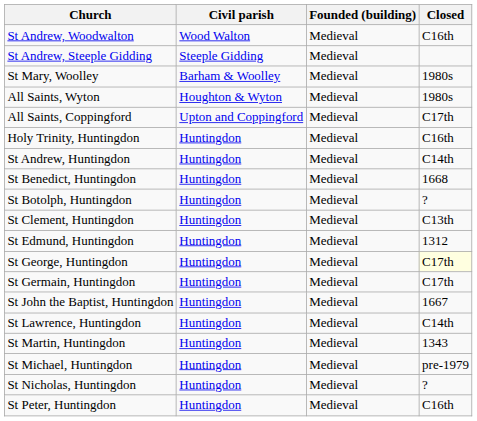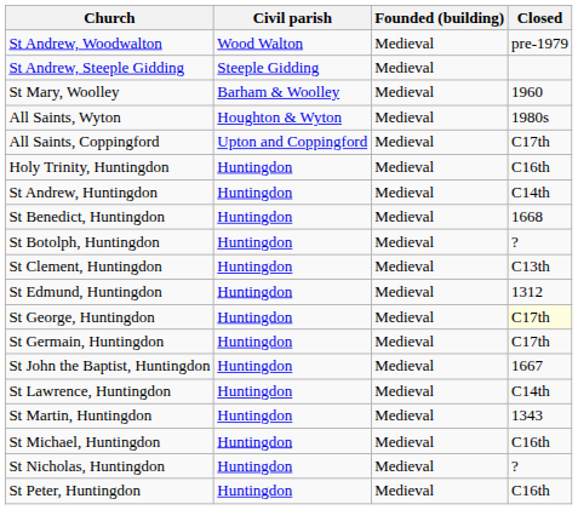 <table class="wikitable sortable">
 <tr>
 <th scope="col">Church</th>
 <th>Civil parish</th>
 <th>Founded (building)</th>
 <th>Closed</th>
 </tr>
 <tr>
 <td><a href='#'>St Andrew, Woodwalton</a></td>
 <td><a href='#'>Wood Walton</a></td>
 <td>Medieval</td>
-<td>C16th</td>
+<td>pre-1979</td>
 </tr>
 <tr>
 <td><a href='#'>St Andrew, Steeple Gidding</a></td>
 <td><a href='#'>Steeple Gidding</a></td>
 <td>Medieval</td>
 <td></td>
 </tr>
 <tr>
 <td>St Mary, Woolley</td>
 <td><a href='#'>Barham & Woolley</a></td>
 <td>Medieval</td>
-<td>1980s</td>
+<td>1960</td>
 </tr>
 <tr>
 <td>All Saints, Wyton</td>
 <td><a href='#'>Houghton & Wyton</a></td>
 <td>Medieval</td>
 <td>1980s</td>
 </tr>
 <tr>
 <td>All Saints, Coppingford</td>
 <td><a href='#'>Upton and Coppingford</a></td>
 <td>Medieval</td>
 <td>C17th</td>
 </tr>
 <tr>
 <td>Holy Trinity, Huntingdon</td>
 <td><a href='#'>Huntingdon</a></td>
 <td>Medieval</td>
 <td>C16th</td>
 </tr>
 <tr>
 <td>St Andrew, Huntingdon</td>
 <td><a href='#'>Huntingdon</a></td>
 <td>Medieval</td>
 <td>C14th</td>
 </tr>
 <tr>
 <td>St Benedict, Huntingdon</td>
 <td><a href='#'>Huntingdon</a></td>
 <td>Medieval</td>
 <td>1668</td>
 </tr>
 <tr>
 <td>St Botolph, Huntingdon</td>
 <td><a href='#'>Huntingdon</a></td>
 <td>Medieval</td>
 <td>?</td>
 </tr>
 <tr>
 <td>St Clement, Huntingdon</td>
 <td><a href='#'>Huntingdon</a></td>
 <td>Medieval</td>
 <td>C13th</td>
 </tr>
 <tr>
 <td>St Edmund, Huntingdon</td>
 <td><a href='#'>Huntingdon</a></td>
 <td>Medieval</td>
 <td>1312</td>
 </tr>
 <tr>
 <td>St George, Huntingdon</td>
 <td><a href='#'>Huntingdon</a></td>
 <td>Medieval</td>
 <td style="background: lightyellow;">C17th</td>
 </tr>
 <tr>
 <td>St Germain, Huntingdon</td>
 <td><a href='#'>Huntingdon</a></td>
 <td>Medieval</td>
 <td>C17th</td>
 </tr>
 <tr>
 <td>St John the Baptist, Huntingdon</td>
 <td><a href='#'>Huntingdon</a></td>
 <td>Medieval</td>
 <td>1667</td>
 </tr>
 <tr>
 <td>St Lawrence, Huntingdon</td>
 <td><a href='#'>Huntingdon</a></td>
 <td>Medieval</td>
 <td>C14th</td>
 </tr>
 <tr>
 <td>St Martin, Huntingdon</td>
 <td><a href='#'>Huntingdon</a></td>
 <td>Medieval</td>
 <td>1343</td>
 </tr>
 <tr>
 <td>St Michael, Huntingdon</td>
 <td><a href='#'>Huntingdon</a></td>
 <td>Medieval</td>
-<td>pre-1979</td>
+<td>C16th</td>
 </tr>
 <tr>
 <td>St Nicholas, Huntingdon</td>
 <td><a href='#'>Huntingdon</a></td>
 <td>Medieval</td>
 <td>?</td>
 </tr>
 <tr>
 <td>St Peter, Huntingdon</td>
 <td><a href='#'>Huntingdon</a></td>
 <td>Medieval</td>
 <td>C16th</td>
 </tr>
 </table>
